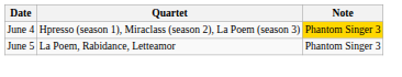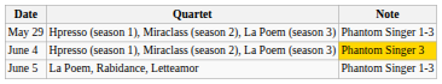 <table class="wikitable">
 <tr>
 <th>Date</th>
 <th>Quartet</th>
 <th>Note</th>
+</tr>
+<tr>
+<td>May 29</td>
+<td>Hpresso (season 1), Miraclass (season 2), La Poem (season 3)</td>
+<td>Phantom Singer 1-3</td>
 </tr>
 <tr>
 <td>June 4</td>
 <td>Hpresso (season 1), Miraclass (season 2), La Poem (season 3)</td>
 <td style="background: gold;">Phantom Singer 3</td>
 </tr>
 <tr>
 <td>June 5</td>
 <td>La Poem, Rabidance, Letteamor</td>
-<td>Phantom Singer 3</td>
+<td>Phantom Singer 1-3</td>
 </tr>
 </table>
